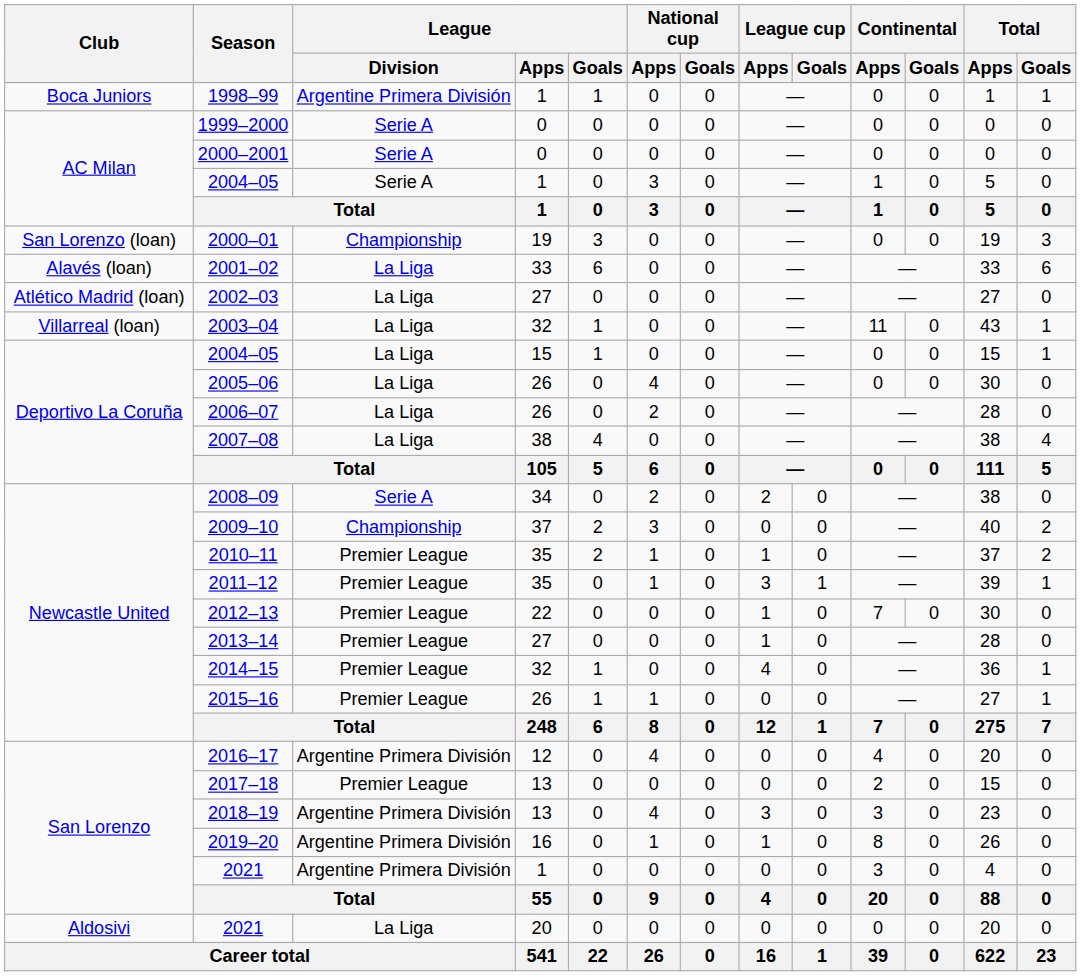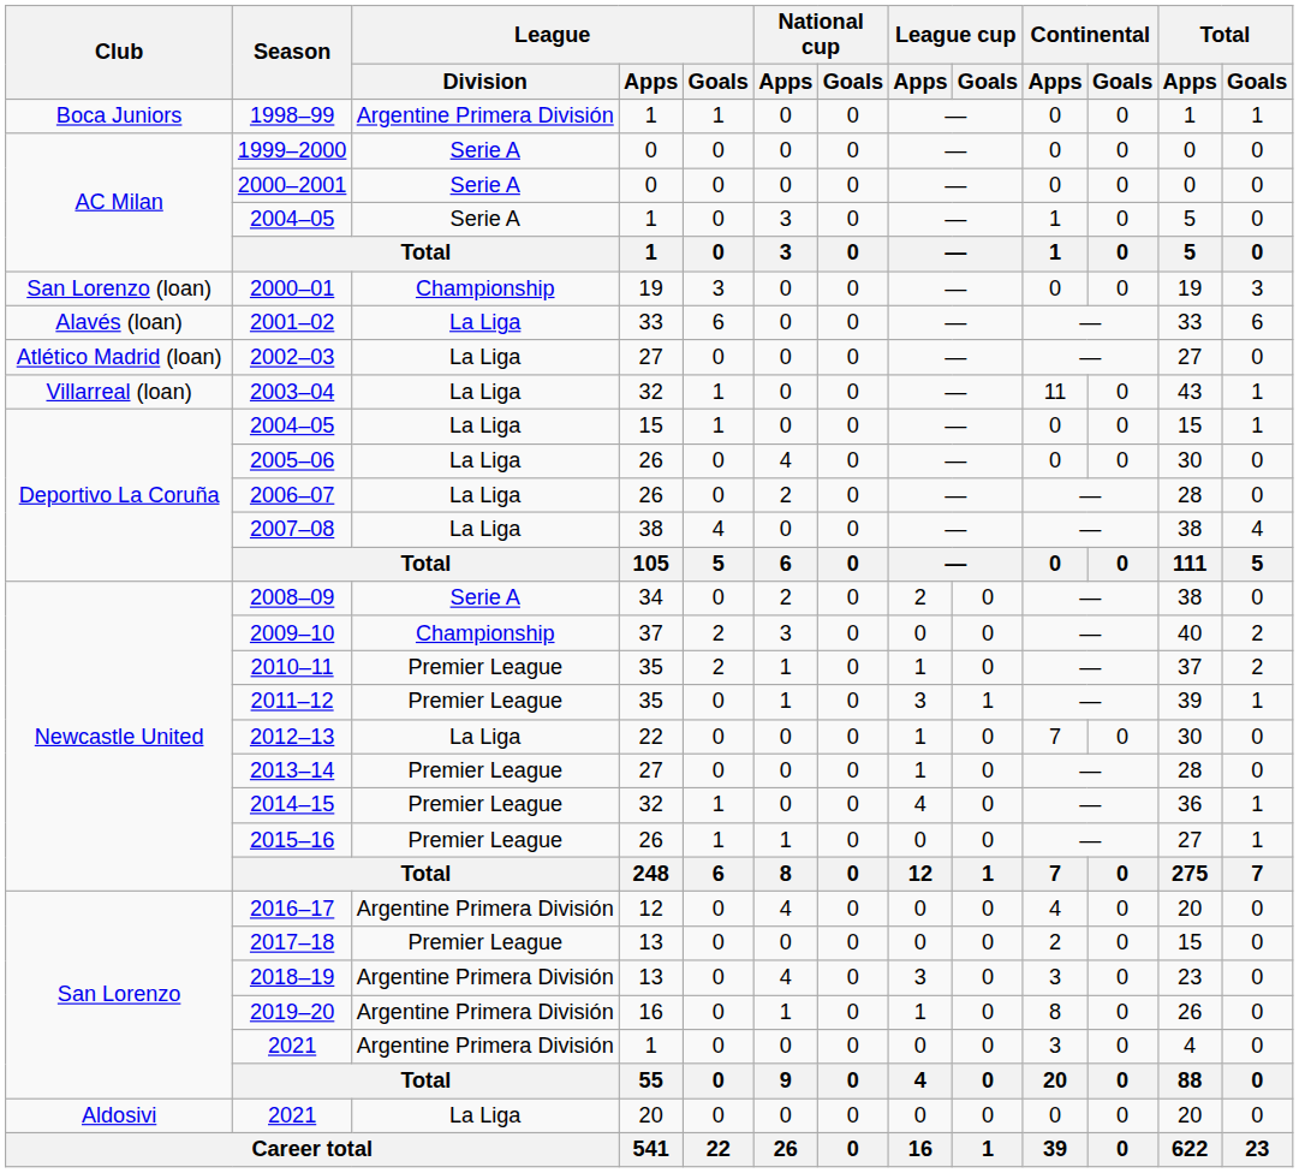 <table class="wikitable" style="text-align:center">
 <tr>
 <th rowspan="2" width="160">Club</th>
 <th rowspan="2">Season</th>
 <th colspan="3">League</th>
 <th colspan="2">National cup</th>
 <th colspan="2">League cup</th>
 <th colspan="2">Continental</th>
 <th colspan="2">Total</th>
 </tr>
 <tr>
 <th>Division</th>
 <th width="40">Apps</th>
 <th width="40">Goals</th>
 <th width="40">Apps</th>
 <th width="40">Goals</th>
 <th width="40">Apps</th>
 <th width="40">Goals</th>
 <th width="40">Apps</th>
 <th width="40">Goals</th>
 <th width="40">Apps</th>
 <th width="40">Goals</th>
 </tr>
 <tr>
 <td><a href='#'>Boca Juniors</a></td>
 <td><a href='#'>1998–99</a></td>
 <td><a href='#'>Argentine Primera División</a></td>
 <td>1</td>
 <td>1</td>
 <td>0</td>
 <td>0</td>
 <td colspan="2">—</td>
 <td>0</td>
 <td>0</td>
 <td>1</td>
 <td>1</td>
 </tr>
 <tr>
 <td rowspan="4"><a href='#'>AC Milan</a></td>
 <td><a href='#'>1999–2000</a></td>
 <td><a href='#'>Serie A</a></td>
 <td>0</td>
 <td>0</td>
 <td>0</td>
 <td>0</td>
 <td colspan="2">—</td>
 <td>0</td>
 <td>0</td>
 <td>0</td>
 <td>0</td>
 </tr>
 <tr>
 <td><a href='#'>2000–2001</a></td>
 <td><a href='#'>Serie A</a></td>
 <td>0</td>
 <td>0</td>
 <td>0</td>
 <td>0</td>
 <td colspan="2">—</td>
 <td>0</td>
 <td>0</td>
 <td>0</td>
 <td>0</td>
 </tr>
 <tr>
 <td><a href='#'>2004–05</a></td>
 <td>Serie A</td>
 <td>1</td>
 <td>0</td>
 <td>3</td>
 <td>0</td>
 <td colspan="2">—</td>
 <td>1</td>
 <td>0</td>
 <td>5</td>
 <td>0</td>
 </tr>
 <tr>
 <th colspan="2">Total</th>
 <th>1</th>
 <th>0</th>
 <th>3</th>
 <th>0</th>
 <th colspan="2">—</th>
 <th>1</th>
 <th>0</th>
 <th>5</th>
 <th>0</th>
 </tr>
 <tr>
 <td><a href='#'>San Lorenzo</a> (loan)</td>
 <td><a href='#'>2000–01</a></td>
 <td><a href='#'>Championship</a></td>
 <td>19</td>
 <td>3</td>
 <td>0</td>
 <td>0</td>
 <td colspan="2">—</td>
 <td>0</td>
 <td>0</td>
 <td>19</td>
 <td>3</td>
 </tr>
 <tr>
 <td><a href='#'>Alavés</a> (loan)</td>
 <td><a href='#'>2001–02</a></td>
 <td><a href='#'>La Liga</a></td>
 <td>33</td>
 <td>6</td>
 <td>0</td>
 <td>0</td>
 <td colspan="2">—</td>
 <td colspan="2">—</td>
 <td>33</td>
 <td>6</td>
 </tr>
 <tr>
 <td><a href='#'>Atlético Madrid</a> (loan)</td>
 <td><a href='#'>2002–03</a></td>
 <td>La Liga</td>
 <td>27</td>
 <td>0</td>
 <td>0</td>
 <td>0</td>
 <td colspan="2">—</td>
 <td colspan="2">—</td>
 <td>27</td>
 <td>0</td>
 </tr>
 <tr>
 <td><a href='#'>Villarreal</a> (loan)</td>
 <td><a href='#'>2003–04</a></td>
 <td>La Liga</td>
 <td>32</td>
 <td>1</td>
 <td>0</td>
 <td>0</td>
 <td colspan="2">—</td>
 <td>11</td>
 <td>0</td>
 <td>43</td>
 <td>1</td>
 </tr>
 <tr>
 <td rowspan="5"><a href='#'>Deportivo La Coruña</a></td>
 <td><a href='#'>2004–05</a></td>
 <td>La Liga</td>
 <td>15</td>
 <td>1</td>
 <td>0</td>
 <td>0</td>
 <td colspan="2">—</td>
 <td>0</td>
 <td>0</td>
 <td>15</td>
 <td>1</td>
 </tr>
 <tr>
 <td><a href='#'>2005–06</a></td>
 <td>La Liga</td>
 <td>26</td>
 <td>0</td>
 <td>4</td>
 <td>0</td>
 <td colspan="2">—</td>
 <td>0</td>
 <td>0</td>
 <td>30</td>
 <td>0</td>
 </tr>
 <tr>
 <td><a href='#'>2006–07</a></td>
 <td>La Liga</td>
 <td>26</td>
 <td>0</td>
 <td>2</td>
 <td>0</td>
 <td colspan="2">—</td>
 <td colspan="2">—</td>
 <td>28</td>
 <td>0</td>
 </tr>
 <tr>
 <td><a href='#'>2007–08</a></td>
 <td>La Liga</td>
 <td>38</td>
 <td>4</td>
 <td>0</td>
 <td>0</td>
 <td colspan="2">—</td>
 <td colspan="2">—</td>
 <td>38</td>
 <td>4</td>
 </tr>
 <tr>
 <th colspan="2">Total</th>
 <th>105</th>
 <th>5</th>
 <th>6</th>
 <th>0</th>
 <th colspan="2">—</th>
 <th>0</th>
 <th>0</th>
 <th>111</th>
 <th>5</th>
 </tr>
 <tr>
 <td rowspan="9"><a href='#'>Newcastle United</a></td>
 <td><a href='#'>2008–09</a></td>
 <td><a href='#'>Serie A</a></td>
 <td>34</td>
 <td>0</td>
 <td>2</td>
 <td>0</td>
 <td>2</td>
 <td>0</td>
 <td colspan="2">—</td>
 <td>38</td>
 <td>0</td>
 </tr>
 <tr>
 <td><a href='#'>2009–10</a></td>
 <td><a href='#'>Championship</a></td>
 <td>37</td>
 <td>2</td>
 <td>3</td>
 <td>0</td>
 <td>0</td>
 <td>0</td>
 <td colspan="2">—</td>
 <td>40</td>
 <td>2</td>
 </tr>
 <tr>
 <td><a href='#'>2010–11</a></td>
 <td>Premier League</td>
 <td>35</td>
 <td>2</td>
 <td>1</td>
 <td>0</td>
 <td>1</td>
 <td>0</td>
 <td colspan="2">—</td>
 <td>37</td>
 <td>2</td>
 </tr>
 <tr>
 <td><a href='#'>2011–12</a></td>
 <td>Premier League</td>
 <td>35</td>
 <td>0</td>
 <td>1</td>
 <td>0</td>
 <td>3</td>
 <td>1</td>
 <td colspan="2">—</td>
 <td>39</td>
 <td>1</td>
 </tr>
 <tr>
 <td><a href='#'>2012–13</a></td>
-<td>Premier League</td>
+<td>La Liga</td>
 <td>22</td>
 <td>0</td>
 <td>0</td>
 <td>0</td>
 <td>1</td>
 <td>0</td>
 <td>7</td>
 <td>0</td>
 <td>30</td>
 <td>0</td>
 </tr>
 <tr>
 <td><a href='#'>2013–14</a></td>
 <td>Premier League</td>
 <td>27</td>
 <td>0</td>
 <td>0</td>
 <td>0</td>
 <td>1</td>
 <td>0</td>
 <td colspan="2">—</td>
 <td>28</td>
 <td>0</td>
 </tr>
 <tr>
 <td><a href='#'>2014–15</a></td>
 <td>Premier League</td>
 <td>32</td>
 <td>1</td>
 <td>0</td>
 <td>0</td>
 <td>4</td>
 <td>0</td>
 <td colspan="2">—</td>
 <td>36</td>
 <td>1</td>
 </tr>
 <tr>
 <td><a href='#'>2015–16</a></td>
 <td>Premier League</td>
 <td>26</td>
 <td>1</td>
 <td>1</td>
 <td>0</td>
 <td>0</td>
 <td>0</td>
 <td colspan="2">—</td>
 <td>27</td>
 <td>1</td>
 </tr>
 <tr>
 <th colspan="2">Total</th>
 <th>248</th>
 <th>6</th>
 <th>8</th>
 <th>0</th>
 <th>12</th>
 <th>1</th>
 <th>7</th>
 <th>0</th>
 <th>275</th>
 <th>7</th>
 </tr>
 <tr>
 <td rowspan="6"><a href='#'>San Lorenzo</a></td>
 <td><a href='#'>2016–17</a></td>
 <td>Argentine Primera División</td>
 <td>12</td>
 <td>0</td>
 <td>4</td>
 <td>0</td>
 <td>0</td>
 <td>0</td>
 <td>4</td>
 <td>0</td>
 <td>20</td>
 <td>0</td>
 </tr>
 <tr>
 <td><a href='#'>2017–18</a></td>
 <td>Premier League</td>
 <td>13</td>
 <td>0</td>
 <td>0</td>
 <td>0</td>
 <td>0</td>
 <td>0</td>
 <td>2</td>
 <td>0</td>
 <td>15</td>
 <td>0</td>
 </tr>
 <tr>
 <td><a href='#'>2018–19</a></td>
 <td>Argentine Primera División</td>
 <td>13</td>
 <td>0</td>
 <td>4</td>
 <td>0</td>
 <td>3</td>
 <td>0</td>
 <td>3</td>
 <td>0</td>
 <td>23</td>
 <td>0</td>
 </tr>
 <tr>
 <td><a href='#'>2019–20</a></td>
 <td>Argentine Primera División</td>
 <td>16</td>
 <td>0</td>
 <td>1</td>
 <td>0</td>
 <td>1</td>
 <td>0</td>
 <td>8</td>
 <td>0</td>
 <td>26</td>
 <td>0</td>
 </tr>
 <tr>
 <td><a href='#'>2021</a></td>
 <td>Argentine Primera División</td>
 <td>1</td>
 <td>0</td>
 <td>0</td>
 <td>0</td>
 <td>0</td>
 <td>0</td>
 <td>3</td>
 <td>0</td>
 <td>4</td>
 <td>0</td>
 </tr>
 <tr>
 <th colspan="2">Total</th>
 <th>55</th>
 <th>0</th>
 <th>9</th>
 <th>0</th>
 <th>4</th>
 <th>0</th>
 <th>20</th>
 <th>0</th>
 <th>88</th>
 <th>0</th>
 </tr>
 <tr>
 <td><a href='#'>Aldosivi</a></td>
 <td><a href='#'>2021</a></td>
 <td>La Liga</td>
 <td>20</td>
 <td>0</td>
 <td>0</td>
 <td>0</td>
 <td>0</td>
 <td>0</td>
 <td>0</td>
 <td>0</td>
 <td>20</td>
 <td>0</td>
 </tr>
 <tr>
 <th colspan="3">Career total</th>
 <th>541</th>
 <th>22</th>
 <th>26</th>
 <th>0</th>
 <th>16</th>
 <th>1</th>
 <th>39</th>
 <th>0</th>
 <th>622</th>
 <th>23</th>
 </tr>
 </table>
